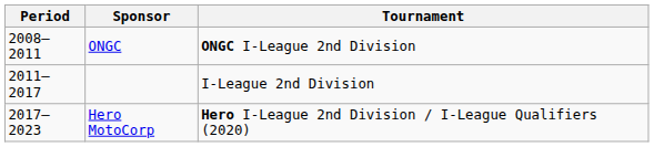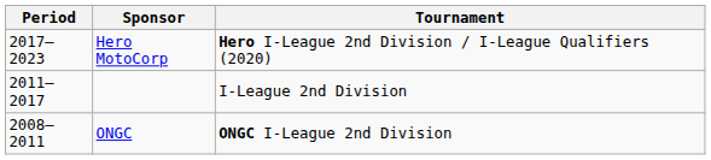 <table class="wikitable" style="text-align:left;">
 <tr>
 <th>Period</th>
 <th>Sponsor</th>
 <th>Tournament</th>
 </tr>
 <tr>
-<td>2008—2011</td>
-<td><a href='#'>ONGC</a></td>
-<td><strong>ONGC</strong> I-League 2nd Division</td>
+<td>2017—2023</td>
+<td><a href='#'>Hero MotoCorp</a></td>
+<td><strong>Hero</strong> I-League 2nd Division / I-League Qualifiers (2020)</td>
 </tr>
 <tr>
 <td>2011—2017</td>
 <td></td>
 <td>I-League 2nd Division</td>
 </tr>
 <tr>
-<td>2017—2023</td>
-<td><a href='#'>Hero MotoCorp</a></td>
-<td><strong>Hero</strong> I-League 2nd Division / I-League Qualifiers (2020)</td>
+<td>2008—2011</td>
+<td><a href='#'>ONGC</a></td>
+<td><strong>ONGC</strong> I-League 2nd Division</td>
 </tr>
 </table>
